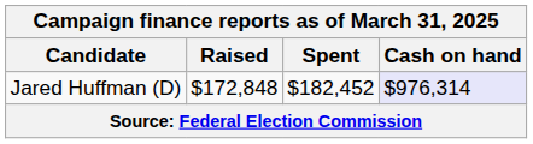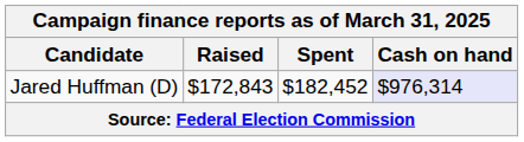 <table class="wikitable sortable">
 <tr>
 <th colspan=4>Campaign finance reports as of March 31, 2025</th>
 </tr>
 <tr style="text-align:center;">
 <th>Candidate</th>
 <th>Raised</th>
 <th>Spent</th>
 <th>Cash on hand</th>
 </tr>
 <tr>
 <td>Jared Huffman (D)</td>
-<td>$172,848</td>
+<td>$172,843</td>
 <td>$182,452</td>
 <td style="background: lavender;">$976,314</td>
 </tr>
 <tr>
 <th colspan="4"><small>Source: <a href='#'>Federal Election Commission</a></small></th>
 </tr>
 </table>
